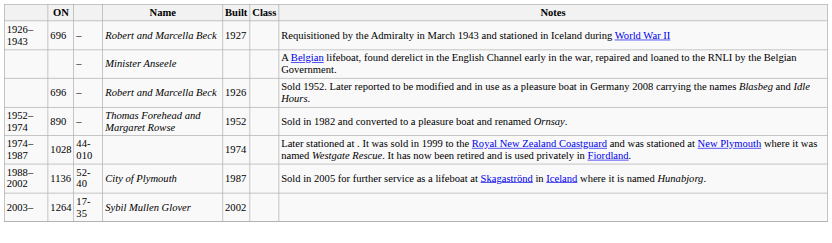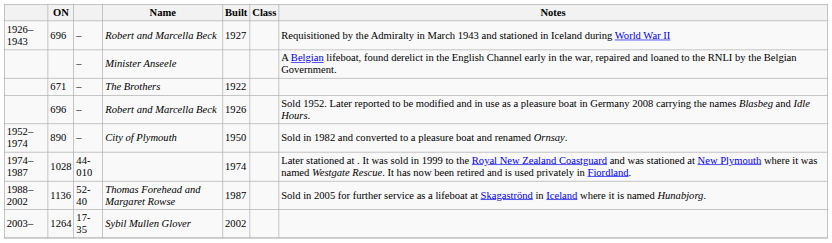 <table class="wikitable sortable">
 <tr>
 <th></th>
 <th>ON</th>
 <th></th>
 <th>Name</th>
 <th>Built</th>
 <th>Class</th>
 <th class=unsortable>Notes</th>
 </tr>
 <tr>
 <td>1926–1943</td>
 <td>696</td>
 <td>–</td>
 <td><em>Robert and Marcella Beck</em></td>
 <td>1927</td>
 <td></td>
 <td>Requisitioned by the Admiralty in March 1943 and stationed in Iceland during <a href='#'>World War II</a></td>
 </tr>
 <tr>
 <td></td>
 <td></td>
 <td>–</td>
 <td><em>Minister Anseele</em></td>
 <td></td>
 <td></td>
 <td>A <a href='#'>Belgian</a> lifeboat, found derelict in the English Channel early in the war, repaired and loaned to the RNLI by the Belgian Government.</td>
 </tr>
 <tr>
 <td></td>
+<td>671</td>
+<td>–</td>
+<td><em>The Brothers</em></td>
+<td>1922</td>
+<td></td>
+<td></td>
+</tr>
+<tr>
+<td></td>
 <td>696</td>
 <td>–</td>
 <td><em>Robert and Marcella Beck</em></td>
 <td>1926</td>
 <td></td>
 <td>Sold 1952. Later reported to be modified and in use as a pleasure boat in Germany 2008 carrying the names <em>Blasbeg</em> and <em>Idle Hours</em>.</td>
 </tr>
 <tr>
 <td>1952–1974</td>
 <td>890</td>
 <td>–</td>
-<td><em>Thomas Forehead and Margaret Rowse</em></td>
-<td>1952</td>
+<td><em>City of Plymouth</em></td>
+<td>1950</td>
 <td></td>
 <td>Sold in 1982 and converted to a pleasure boat and renamed <em>Ornsay</em>.</td>
 </tr>
 <tr>
 <td>1974–1987</td>
 <td>1028</td>
 <td>44-010</td>
 <td><em></em></td>
 <td>1974</td>
 <td></td>
 <td>Later stationed at . It was sold in 1999 to the <a href='#'>Royal New Zealand Coastguard</a> and was stationed at <a href='#'>New Plymouth</a> where it was named <em>Westgate Rescue</em>. It has now been retired and is used privately in <a href='#'>Fiordland</a>.</td>
 </tr>
 <tr>
 <td>1988–2002</td>
 <td>1136</td>
 <td>52-40</td>
-<td><em>City of Plymouth</em></td>
+<td><em>Thomas Forehead and Margaret Rowse</em></td>
 <td>1987</td>
 <td></td>
 <td>Sold in 2005 for further service as a lifeboat at <a href='#'>Skagaströnd</a> in <a href='#'>Iceland</a> where it is named <em>Hunabjorg</em>.</td>
 </tr>
 <tr>
 <td>2003–</td>
 <td>1264</td>
 <td>17-35</td>
 <td><em>Sybil Mullen Glover</em></td>
 <td>2002</td>
 <td></td>
 <td></td>
 </tr>
 <tr>
 </tr>
 </table>
